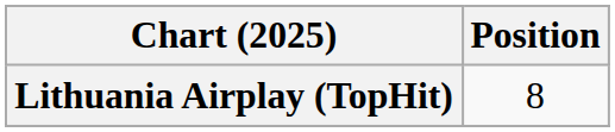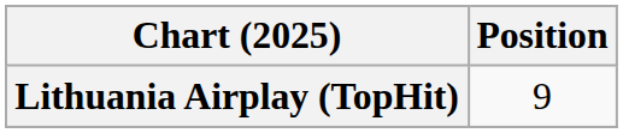 <table class="wikitable plainrowheaders" style="text-align:center">
 <tr>
 <th scope="col">Chart (2025)</th>
 <th scope="col">Position</th>
 </tr>
 <tr>
 <th scope="row">Lithuania Airplay (TopHit)</th>
-<td>8</td>
+<td>9</td>
 </tr>
 <tr>
 </tr>
 </table>
